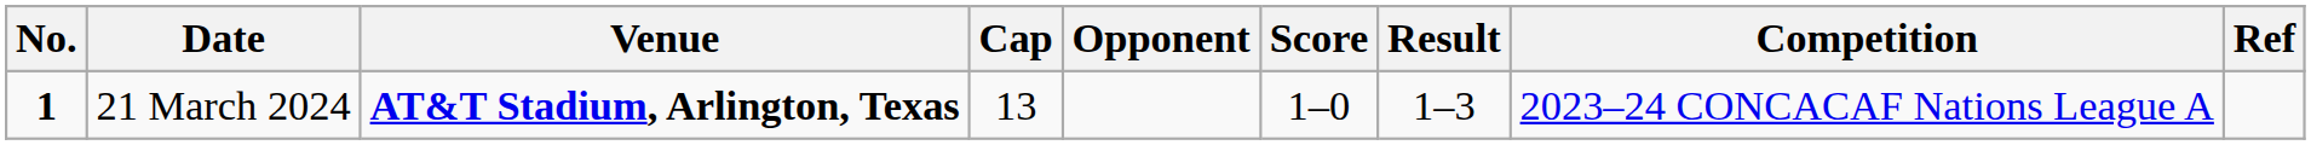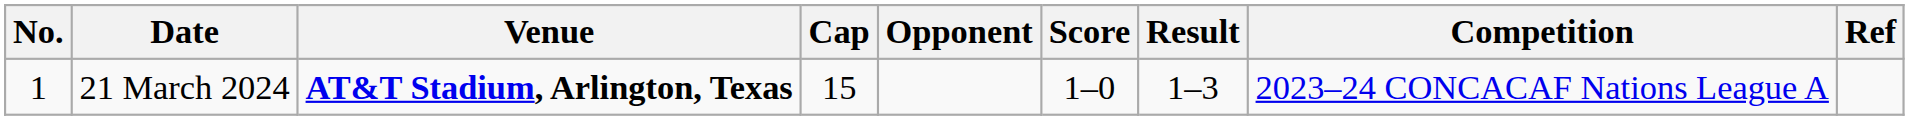 <table class="wikitable">
 <tr>
 <th scope=col>No.</th>
 <th scope=col data-sort-type=date>Date</th>
 <th scope=col>Venue</th>
 <th scope=col>Cap</th>
 <th scope=col>Opponent</th>
 <th scope=col>Score</th>
 <th scope=col>Result</th>
 <th scope=col>Competition</th>
 <th>Ref</th>
 </tr>
 <tr>
-<td align=center><strong>1</strong></td>
+<td align=center>1</td>
 <td>21 March 2024</td>
 <td><strong><a href='#'>AT&T Stadium</a>, Arlington, Texas</strong></td>
-<td scope=row style="text-align: center;">13</td>
+<td scope=row style="text-align: center;">15</td>
 <td></td>
 <td align=center>1–0</td>
 <td align=center>1–3</td>
 <td><a href='#'>2023–24 CONCACAF Nations League A</a></td>
 <td></td>
 </tr>
 </table>
